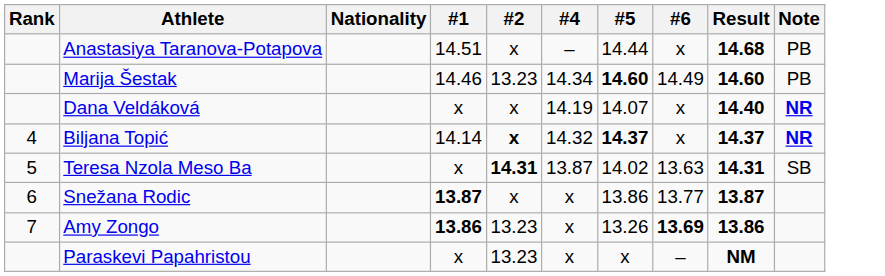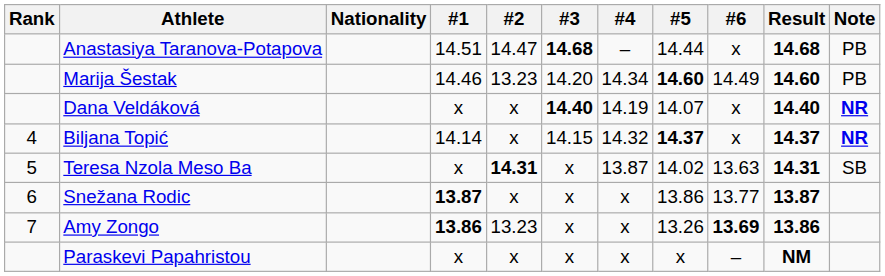 <table class="wikitable sortable" style="text-align:center">
 <tr>
 <th>Rank</th>
 <th>Athlete</th>
 <th>Nationality</th>
 <th>#1</th>
 <th>#2</th>
+<th>#3</th>
 <th>#4</th>
 <th>#5</th>
 <th>#6</th>
 <th>Result</th>
 <th>Note</th>
 </tr>
 <tr>
 <td></td>
 <td align=left><a href='#'>Anastasiya Taranova-Potapova</a></td>
 <td align=left></td>
 <td>14.51</td>
-<td>x</td>
+<td>14.47</td>
+<td><strong>14.68</strong></td>
 <td>–</td>
 <td>14.44</td>
 <td>x</td>
 <td><strong>14.68</strong></td>
 <td>PB</td>
 </tr>
 <tr>
 <td></td>
 <td align=left><a href='#'>Marija Šestak</a></td>
 <td align=left></td>
 <td>14.46</td>
 <td>13.23</td>
+<td>14.20</td>
 <td>14.34</td>
 <td><strong>14.60</strong></td>
 <td>14.49</td>
 <td><strong>14.60</strong></td>
 <td>PB</td>
 </tr>
 <tr>
 <td></td>
 <td align=left><a href='#'>Dana Veldáková</a></td>
 <td align=left></td>
 <td>x</td>
 <td>x</td>
+<td><strong>14.40</strong></td>
 <td>14.19</td>
 <td>14.07</td>
 <td>x</td>
 <td><strong>14.40</strong></td>
 <td><strong><a href='#'>NR</a></strong></td>
 </tr>
 <tr>
 <td>4</td>
 <td align=left><a href='#'>Biljana Topić</a></td>
 <td align=left></td>
 <td>14.14</td>
-<td><strong>x</strong></td>
+<td>x</td>
+<td>14.15</td>
 <td>14.32</td>
 <td><strong>14.37</strong></td>
 <td>x</td>
 <td><strong>14.37</strong></td>
 <td><strong><a href='#'>NR</a></strong></td>
 </tr>
 <tr>
 <td>5</td>
 <td align=left><a href='#'>Teresa Nzola Meso Ba</a></td>
 <td align=left></td>
 <td>x</td>
 <td><strong>14.31</strong></td>
+<td>x</td>
 <td>13.87</td>
 <td>14.02</td>
 <td>13.63</td>
 <td><strong>14.31</strong></td>
 <td>SB</td>
 </tr>
 <tr>
 <td>6</td>
 <td align=left><a href='#'>Snežana Rodic</a></td>
 <td align=left></td>
 <td><strong>13.87</strong></td>
+<td>x</td>
 <td>x</td>
 <td>x</td>
 <td>13.86</td>
 <td>13.77</td>
 <td><strong>13.87</strong></td>
 <td></td>
 </tr>
 <tr>
 <td>7</td>
 <td align=left><a href='#'>Amy Zongo</a></td>
 <td align=left></td>
 <td><strong>13.86</strong></td>
 <td>13.23</td>
 <td>x</td>
+<td>x</td>
 <td>13.26</td>
 <td><strong>13.69</strong></td>
 <td><strong>13.86</strong></td>
 <td></td>
 </tr>
 <tr>
 <td></td>
 <td align=left><a href='#'>Paraskevi Papahristou</a></td>
 <td align=left></td>
 <td>x</td>
-<td>13.23</td>
+<td>x</td>
+<td>x</td>
 <td>x</td>
 <td>x</td>
 <td>–</td>
 <td><strong>NM</strong></td>
 <td></td>
 </tr>
 </table>
